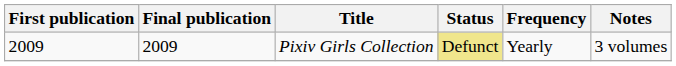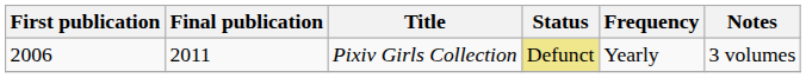 <table class="wikitable sortable">
 <tr>
 <th>First publication</th>
 <th>Final publication</th>
 <th>Title</th>
 <th>Status</th>
 <th>Frequency</th>
 <th class="unsortable">Notes</th>
 </tr>
 <tr>
-<td>2009</td>
-<td>2009</td>
+<td>2006</td>
+<td>2011</td>
 <td><em>Pixiv Girls Collection</em></td>
 <td style="background: khaki;">Defunct</td>
 <td>Yearly</td>
 <td>3 volumes</td>
 </tr>
 <tr>
 </tr>
 </table>
